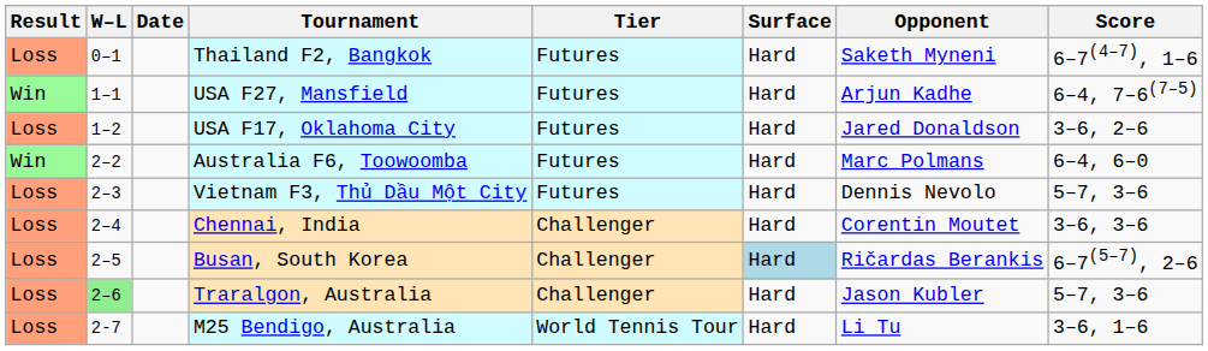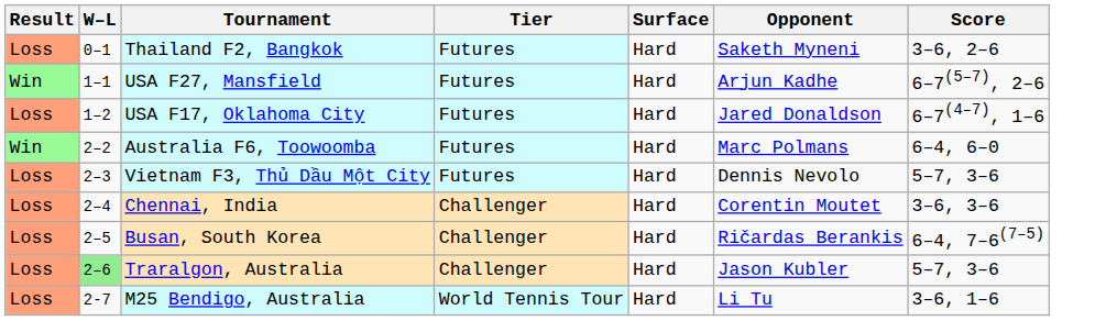 <table class="sortable wikitable">
 <tr>
 <th>Result</th>
 <th class="unsortable">W–L</th>
-<th>Date</th>
 <th>Tournament</th>
 <th>Tier</th>
 <th>Surface</th>
 <th>Opponent</th>
 <th class="unsortable">Score</th>
 </tr>
 <tr>
 <td bgcolor=ffa07a>Loss</td>
 <td><small>0–1</small></td>
-<td></td>
 <td style="background:#cffcff;">Thailand F2, <a href='#'>Bangkok</a></td>
 <td style="background:#cffcff;">Futures</td>
 <td>Hard</td>
 <td> <a href='#'>Saketh Myneni</a></td>
+<td>3–6, 2–6</td>
+</tr>
+<tr>
+<td bgcolor=98fb98>Win</td>
+<td><small>1–1</small></td>
+<td style="background:#cffcff;">USA F27, <a href='#'>Mansfield</a></td>
+<td style="background:#cffcff;">Futures</td>
+<td>Hard</td>
+<td> <a href='#'>Arjun Kadhe</a></td>
+<td>6–7<sup>(5–7)</sup>, 2–6</td>
+</tr>
+<tr>
+<td bgcolor=ffa07a>Loss</td>
+<td><small>1–2</small></td>
+<td style="background:#cffcff;">USA F17, <a href='#'>Oklahoma City</a></td>
+<td style="background:#cffcff;">Futures</td>
+<td>Hard</td>
+<td> <a href='#'>Jared Donaldson</a></td>
 <td>6–7<sup>(4–7)</sup>, 1–6</td>
 </tr>
 <tr>
 <td bgcolor=98fb98>Win</td>
-<td><small>1–1</small></td>
-<td></td>
-<td style="background:#cffcff;">USA F27, <a href='#'>Mansfield</a></td>
-<td style="background:#cffcff;">Futures</td>
-<td>Hard</td>
-<td> <a href='#'>Arjun Kadhe</a></td>
-<td>6–4, 7–6<sup>(7–5)</sup></td>
-</tr>
-<tr>
-<td bgcolor=ffa07a>Loss</td>
-<td><small>1–2</small></td>
-<td></td>
-<td style="background:#cffcff;">USA F17, <a href='#'>Oklahoma City</a></td>
-<td style="background:#cffcff;">Futures</td>
-<td>Hard</td>
-<td> <a href='#'>Jared Donaldson</a></td>
-<td>3–6, 2–6</td>
-</tr>
-<tr>
-<td bgcolor=98fb98>Win</td>
 <td><small>2–2</small></td>
-<td></td>
 <td style="background:#cffcff;">Australia F6, <a href='#'>Toowoomba</a></td>
 <td style="background:#cffcff;">Futures</td>
 <td>Hard</td>
 <td> <a href='#'>Marc Polmans</a></td>
 <td>6–4, 6–0</td>
 </tr>
 <tr>
 <td bgcolor=ffa07a>Loss</td>
 <td><small>2–3</small></td>
-<td></td>
 <td style="background:#cffcff;">Vietnam F3, <a href='#'>Thủ Dầu Một City</a></td>
 <td style="background:#cffcff;">Futures</td>
 <td>Hard</td>
 <td> Dennis Nevolo</td>
 <td>5–7, 3–6</td>
 </tr>
 <tr>
 <td bgcolor=ffa07a>Loss</td>
 <td><small>2–4</small></td>
-<td><a href='#'></a></td>
 <td style="background:moccasin;"><a href='#'>Chennai</a>, India</td>
 <td style="background:moccasin;">Challenger</td>
 <td>Hard</td>
 <td> <a href='#'>Corentin Moutet</a></td>
 <td>3–6, 3–6</td>
 </tr>
 <tr>
 <td bgcolor=ffa07a>Loss</td>
 <td><small>2–5</small></td>
-<td><a href='#'></a></td>
 <td style="background:moccasin;"><a href='#'>Busan</a>, South Korea</td>
 <td style="background:moccasin;">Challenger</td>
-<td style="background: lightblue;">Hard</td>
+<td>Hard</td>
 <td> <a href='#'>Ričardas Berankis</a></td>
-<td>6–7<sup>(5–7)</sup>, 2–6</td>
+<td>6–4, 7–6<sup>(7–5)</sup></td>
 </tr>
 <tr>
 <td bgcolor=ffa07a>Loss</td>
 <td style="background: lightgreen;"><small>2–6</small></td>
-<td><a href='#'></a></td>
 <td style="background:moccasin;"><a href='#'>Traralgon</a>, Australia</td>
 <td style="background:moccasin;">Challenger</td>
 <td>Hard</td>
 <td> <a href='#'>Jason Kubler</a></td>
 <td>5–7, 3–6</td>
 </tr>
 <tr>
 <td bgcolor=ffa07a>Loss</td>
 <td><small>2-7</small></td>
-<td></td>
 <td style="background:#cffcff;">M25 <a href='#'>Bendigo</a>, Australia</td>
 <td style="background:#cffcff;">World Tennis Tour</td>
 <td>Hard</td>
 <td> <a href='#'>Li Tu</a></td>
 <td>3–6, 1–6</td>
 </tr>
 </table>
